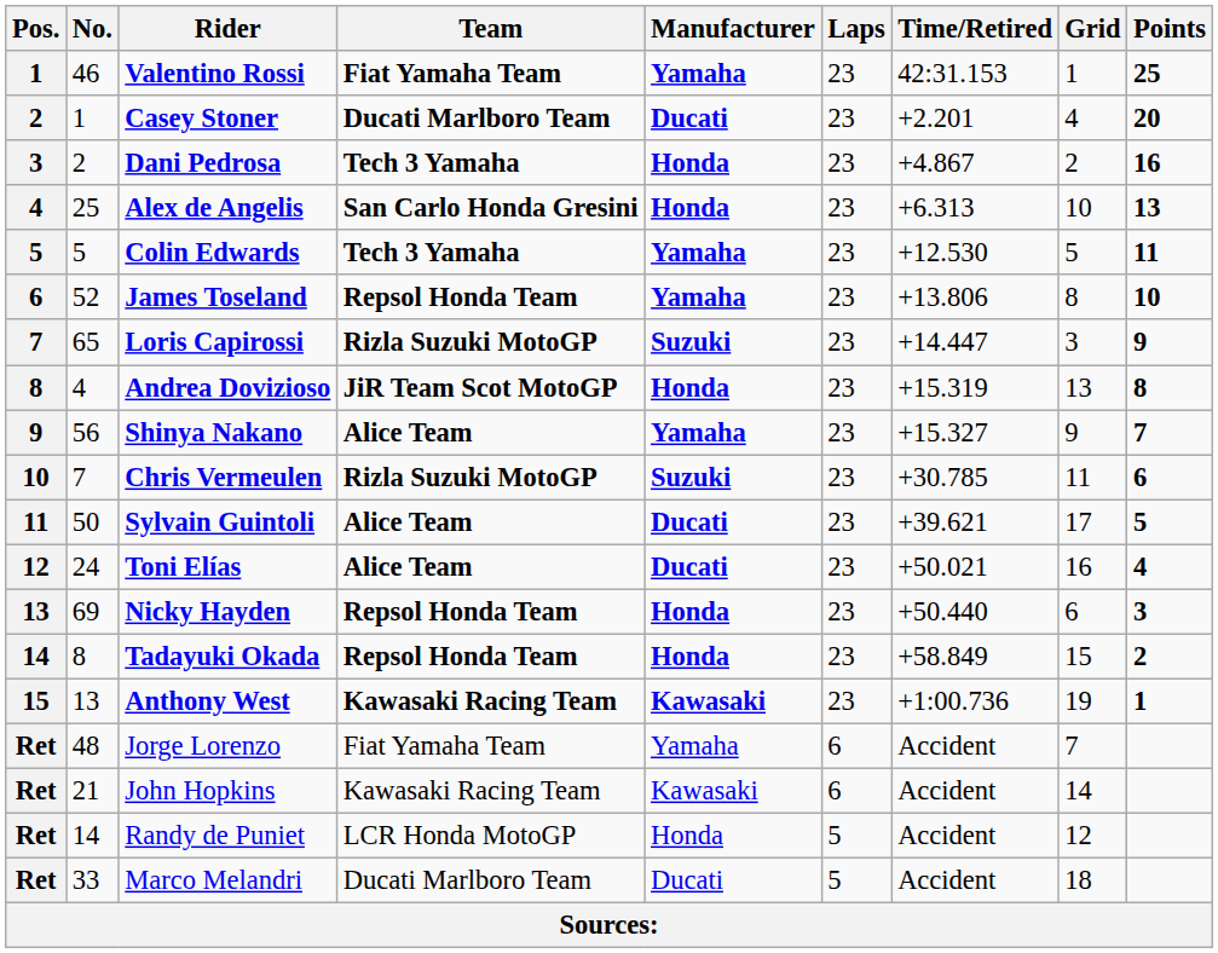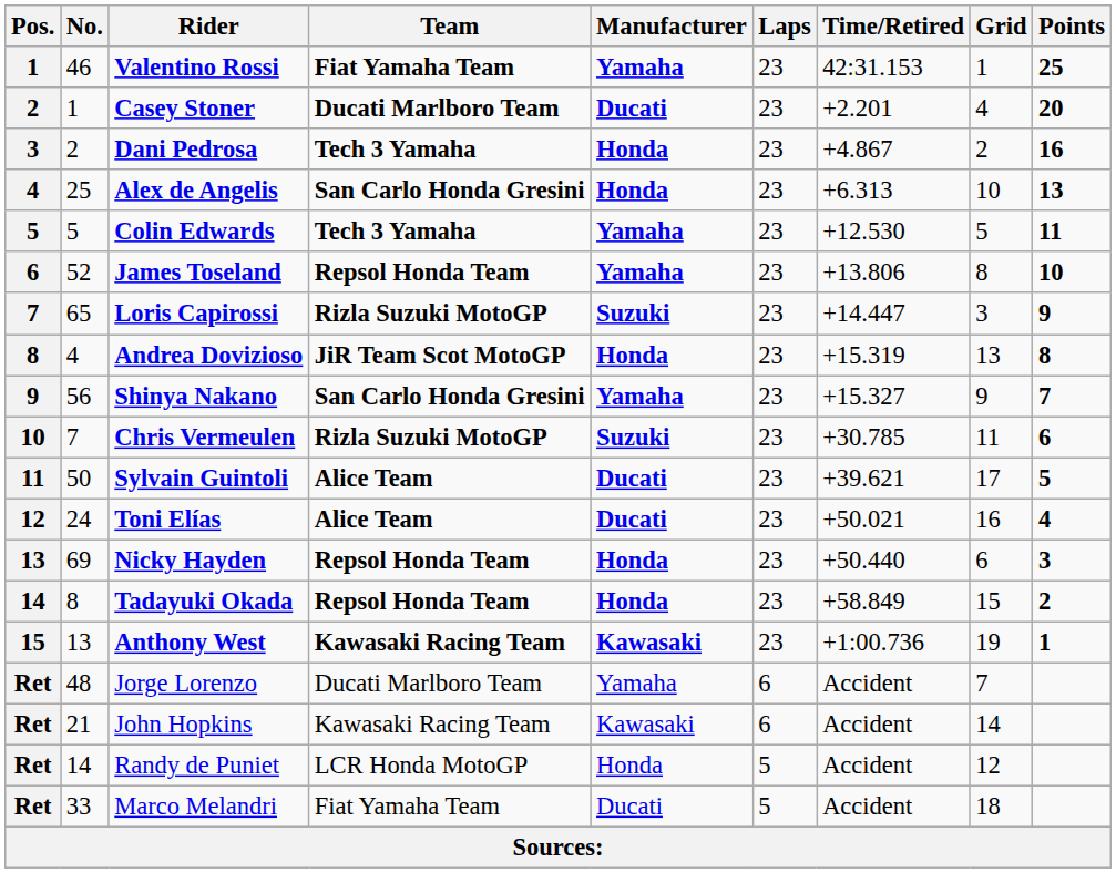 <table class="wikitable" style="font-size: 95%;">
 <tr>
 <th>Pos.</th>
 <th>No.</th>
 <th>Rider</th>
 <th>Team</th>
 <th>Manufacturer</th>
 <th>Laps</th>
 <th>Time/Retired</th>
 <th>Grid</th>
 <th>Points</th>
 </tr>
 <tr>
 <th>1</th>
 <td>46</td>
 <td> <strong><a href='#'>Valentino Rossi</a></strong></td>
 <td><strong>Fiat Yamaha Team</strong></td>
 <td><strong><a href='#'>Yamaha</a></strong></td>
 <td>23</td>
 <td>42:31.153</td>
 <td>1</td>
 <td><strong>25</strong></td>
 </tr>
 <tr>
 <th>2</th>
 <td>1</td>
 <td> <strong><a href='#'>Casey Stoner</a></strong></td>
 <td><strong>Ducati Marlboro Team</strong></td>
 <td><strong><a href='#'>Ducati</a></strong></td>
 <td>23</td>
 <td>+2.201</td>
 <td>4</td>
 <td><strong>20</strong></td>
 </tr>
 <tr>
 <th>3</th>
 <td>2</td>
 <td> <strong><a href='#'>Dani Pedrosa</a></strong></td>
 <td><strong>Tech 3 Yamaha</strong></td>
 <td><strong><a href='#'>Honda</a></strong></td>
 <td>23</td>
 <td>+4.867</td>
 <td>2</td>
 <td><strong>16</strong></td>
 </tr>
 <tr>
 <th>4</th>
 <td>25</td>
 <td> <strong><a href='#'>Alex de Angelis</a></strong></td>
 <td><strong>San Carlo Honda Gresini</strong></td>
 <td><strong><a href='#'>Honda</a></strong></td>
 <td>23</td>
 <td>+6.313</td>
 <td>10</td>
 <td><strong>13</strong></td>
 </tr>
 <tr>
 <th>5</th>
 <td>5</td>
 <td> <strong><a href='#'>Colin Edwards</a></strong></td>
 <td><strong>Tech 3 Yamaha</strong></td>
 <td><strong><a href='#'>Yamaha</a></strong></td>
 <td>23</td>
 <td>+12.530</td>
 <td>5</td>
 <td><strong>11</strong></td>
 </tr>
 <tr>
 <th>6</th>
 <td>52</td>
 <td> <strong><a href='#'>James Toseland</a></strong></td>
 <td><strong>Repsol Honda Team</strong></td>
 <td><strong><a href='#'>Yamaha</a></strong></td>
 <td>23</td>
 <td>+13.806</td>
 <td>8</td>
 <td><strong>10</strong></td>
 </tr>
 <tr>
 <th>7</th>
 <td>65</td>
 <td> <strong><a href='#'>Loris Capirossi</a></strong></td>
 <td><strong>Rizla Suzuki MotoGP</strong></td>
 <td><strong><a href='#'>Suzuki</a></strong></td>
 <td>23</td>
 <td>+14.447</td>
 <td>3</td>
 <td><strong>9</strong></td>
 </tr>
 <tr>
 <th>8</th>
 <td>4</td>
 <td> <strong><a href='#'>Andrea Dovizioso</a></strong></td>
 <td><strong>JiR Team Scot MotoGP</strong></td>
 <td><strong><a href='#'>Honda</a></strong></td>
 <td>23</td>
 <td>+15.319</td>
 <td>13</td>
 <td><strong>8</strong></td>
 </tr>
 <tr>
 <th>9</th>
 <td>56</td>
 <td> <strong><a href='#'>Shinya Nakano</a></strong></td>
-<td><strong>Alice Team</strong></td>
+<td><strong>San Carlo Honda Gresini</strong></td>
 <td><strong><a href='#'>Yamaha</a></strong></td>
 <td>23</td>
 <td>+15.327</td>
 <td>9</td>
 <td><strong>7</strong></td>
 </tr>
 <tr>
 <th>10</th>
 <td>7</td>
 <td> <strong><a href='#'>Chris Vermeulen</a></strong></td>
 <td><strong>Rizla Suzuki MotoGP</strong></td>
 <td><strong><a href='#'>Suzuki</a></strong></td>
 <td>23</td>
 <td>+30.785</td>
 <td>11</td>
 <td><strong>6</strong></td>
 </tr>
 <tr>
 <th>11</th>
 <td>50</td>
 <td> <strong><a href='#'>Sylvain Guintoli</a></strong></td>
 <td><strong>Alice Team</strong></td>
 <td><strong><a href='#'>Ducati</a></strong></td>
 <td>23</td>
 <td>+39.621</td>
 <td>17</td>
 <td><strong>5</strong></td>
 </tr>
 <tr>
 <th>12</th>
 <td>24</td>
 <td> <strong><a href='#'>Toni Elías</a></strong></td>
 <td><strong>Alice Team</strong></td>
 <td><strong><a href='#'>Ducati</a></strong></td>
 <td>23</td>
 <td>+50.021</td>
 <td>16</td>
 <td><strong>4</strong></td>
 </tr>
 <tr>
 <th>13</th>
 <td>69</td>
 <td> <strong><a href='#'>Nicky Hayden</a></strong></td>
 <td><strong>Repsol Honda Team</strong></td>
 <td><strong><a href='#'>Honda</a></strong></td>
 <td>23</td>
 <td>+50.440</td>
 <td>6</td>
 <td><strong>3</strong></td>
 </tr>
 <tr>
 <th>14</th>
 <td>8</td>
 <td> <strong><a href='#'>Tadayuki Okada</a></strong></td>
 <td><strong>Repsol Honda Team</strong></td>
 <td><strong><a href='#'>Honda</a></strong></td>
 <td>23</td>
 <td>+58.849</td>
 <td>15</td>
 <td><strong>2</strong></td>
 </tr>
 <tr>
 <th>15</th>
 <td>13</td>
 <td> <strong><a href='#'>Anthony West</a></strong></td>
 <td><strong>Kawasaki Racing Team</strong></td>
 <td><strong><a href='#'>Kawasaki</a></strong></td>
 <td>23</td>
 <td>+1:00.736</td>
 <td>19</td>
 <td><strong>1</strong></td>
 </tr>
 <tr>
 <th>Ret</th>
 <td>48</td>
 <td> <a href='#'>Jorge Lorenzo</a></td>
-<td>Fiat Yamaha Team</td>
+<td>Ducati Marlboro Team</td>
 <td><a href='#'>Yamaha</a></td>
 <td>6</td>
 <td>Accident</td>
 <td>7</td>
 <td></td>
 </tr>
 <tr>
 <th>Ret</th>
 <td>21</td>
 <td> <a href='#'>John Hopkins</a></td>
 <td>Kawasaki Racing Team</td>
 <td><a href='#'>Kawasaki</a></td>
 <td>6</td>
 <td>Accident</td>
 <td>14</td>
 <td></td>
 </tr>
 <tr>
 <th>Ret</th>
 <td>14</td>
 <td> <a href='#'>Randy de Puniet</a></td>
 <td>LCR Honda MotoGP</td>
 <td><a href='#'>Honda</a></td>
 <td>5</td>
 <td>Accident</td>
 <td>12</td>
 <td></td>
 </tr>
 <tr>
 <th>Ret</th>
 <td>33</td>
 <td> <a href='#'>Marco Melandri</a></td>
-<td>Ducati Marlboro Team</td>
+<td>Fiat Yamaha Team</td>
 <td><a href='#'>Ducati</a></td>
 <td>5</td>
 <td>Accident</td>
 <td>18</td>
 <td></td>
 </tr>
 <tr>
 <th colspan=9>Sources: </th>
 </tr>
 </table>
